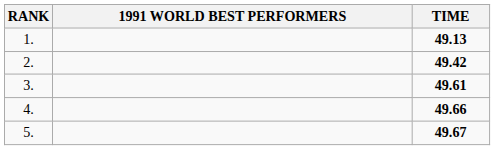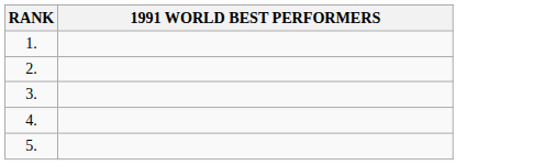 <table class="wikitable" style="border-collapse: collapse; font-size: 90%;">
 <tr>
 <th>RANK</th>
 <th align="center" style="width: 25em">1991 WORLD BEST PERFORMERS</th>
-<th align="center" style="width: 5em">TIME</th>
 </tr>
 <tr>
 <td align="center">1.</td>
 <td></td>
-<td align="center"><strong>49.13</strong></td>
 </tr>
 <tr>
 <td align="center">2.</td>
 <td></td>
-<td align="center"><strong>49.42</strong></td>
 </tr>
 <tr>
 <td align="center">3.</td>
 <td></td>
-<td align="center"><strong>49.61</strong></td>
 </tr>
 <tr>
 <td align="center">4.</td>
 <td></td>
-<td align="center"><strong>49.66</strong></td>
 </tr>
 <tr>
 <td align="center">5.</td>
 <td></td>
-<td align="center"><strong>49.67</strong></td>
 </tr>
 </table>
